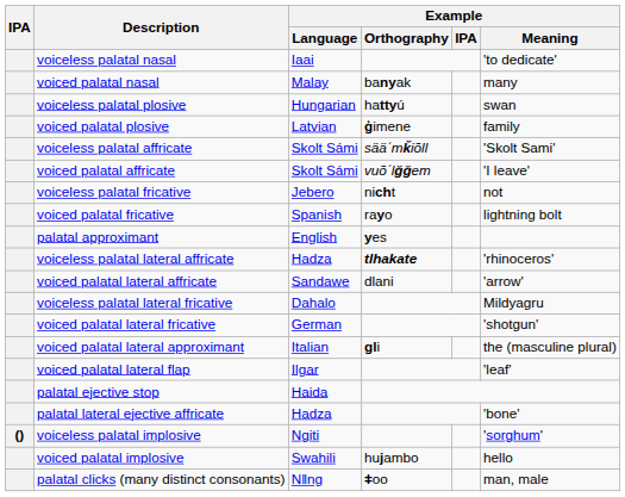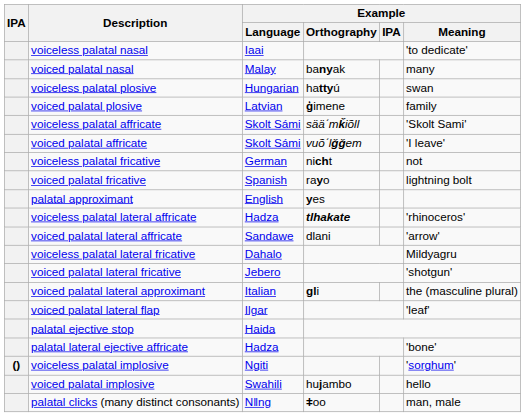 <table class=wikitable>
 <tr>
 <th rowspan="2">IPA</th>
 <th rowspan="2">Description</th>
 <th colspan="4">Example</th>
 </tr>
 <tr>
 <th>Language</th>
 <th>Orthography</th>
 <th>IPA</th>
 <th>Meaning</th>
 </tr>
 <tr>
 <th></th>
 <td><a href='#'>voiceless palatal nasal</a></td>
 <td><a href='#'>Iaai</a></td>
 <td colspan="2" align="center"></td>
 <td>'to dedicate'</td>
 </tr>
 <tr>
 <th></th>
 <td><a href='#'>voiced palatal nasal</a></td>
 <td><a href='#'>Malay</a></td>
 <td>ba<strong>ny</strong>ak</td>
 <td></td>
 <td>many</td>
 </tr>
 <tr>
 <th></th>
 <td><a href='#'>voiceless palatal plosive</a></td>
 <td><a href='#'>Hungarian</a></td>
 <td>ha<strong>tty</strong>ú</td>
 <td></td>
 <td>swan</td>
 </tr>
 <tr>
 <th></th>
 <td><a href='#'>voiced palatal plosive</a></td>
 <td><a href='#'>Latvian</a></td>
 <td><strong>ģ</strong>imene</td>
 <td></td>
 <td>family</td>
 </tr>
 <tr>
 <th></th>
 <td><a href='#'>voiceless palatal affricate</a></td>
 <td><a href='#'>Skolt Sámi</a></td>
 <td><em>sääˊm<strong>ǩ</strong>iõll</em></td>
 <td align="center"></td>
 <td>'Skolt Sami'</td>
 </tr>
 <tr>
 <th></th>
 <td><a href='#'>voiced palatal affricate</a></td>
 <td><a href='#'>Skolt Sámi</a></td>
 <td><em>vuõˊl<strong>ǧǧ</strong>em</em></td>
 <td align=center></td>
 <td>'I leave'</td>
 </tr>
 <tr>
 <th></th>
 <td><a href='#'>voiceless palatal fricative</a></td>
-<td><a href='#'>Jebero</a></td>
+<td><a href='#'>German</a></td>
 <td>ni<strong>ch</strong>t</td>
 <td></td>
 <td>not</td>
 </tr>
 <tr>
 <th></th>
 <td><a href='#'>voiced palatal fricative</a></td>
 <td><a href='#'>Spanish</a></td>
 <td>ra<strong>y</strong>o</td>
 <td></td>
 <td>lightning bolt</td>
 </tr>
 <tr>
 <th></th>
 <td><a href='#'>palatal approximant</a></td>
 <td><a href='#'>English</a></td>
 <td><strong>y</strong>es</td>
 <td></td>
 <td></td>
 </tr>
 <tr>
 <th></th>
 <td><a href='#'>voiceless palatal lateral affricate</a></td>
 <td><a href='#'>Hadza</a></td>
 <td><strong><em>tlh<strong>akate<em></td>
 <td></td>
 <td>'rhinoceros'</td>
 </tr>
 <tr>
 <th></th>
 <td><a href='#'>voiced palatal lateral affricate</a></td>
 <td><a href='#'>Sandawe</a></td>
 <td></em></strong>dl</strong>ani</em></td>
 <td></td>
 <td>'arrow'</td>
 </tr>
 <tr>
 <th></th>
 <td><a href='#'>voiceless palatal lateral fricative</a></td>
 <td><a href='#'>Dahalo</a></td>
 <td colspan=2 align=center></td>
 <td>Mildyagru</td>
 </tr>
 <tr>
 <th></th>
 <td><a href='#'>voiced palatal lateral fricative</a></td>
-<td><a href='#'>German</a></td>
+<td><a href='#'>Jebero</a></td>
 <td colspan=2 align=center></td>
 <td>'shotgun'</td>
 </tr>
 <tr>
 <th></th>
 <td><a href='#'>voiced palatal lateral approximant</a></td>
 <td><a href='#'>Italian</a></td>
 <td><strong>gl</strong>i</td>
 <td></td>
 <td>the (masculine plural)</td>
 </tr>
 <tr>
 <th></th>
 <td><a href='#'>voiced palatal lateral flap</a></td>
 <td><a href='#'>Ilgar</a></td>
 <td colspan=2 align=center></td>
 <td>'leaf'</td>
 </tr>
 <tr>
 <th></th>
 <td><a href='#'>palatal ejective stop</a></td>
 <td><a href='#'>Haida</a></td>
 <td colspan=3></td>
 </tr>
 <tr>
 <th></th>
 <td><a href='#'>palatal lateral ejective affricate</a></td>
 <td><a href='#'>Hadza</a></td>
 <td colspan=2 align=center></td>
 <td>'bone'</td>
 </tr>
 <tr>
 <th> ()</th>
 <td><a href='#'>voiceless palatal implosive</a></td>
 <td><a href='#'>Ngiti</a></td>
 <td></td>
 <td></td>
 <td>'<a href='#'>sorghum</a>'</td>
 </tr>
 <tr>
 <th></th>
 <td><a href='#'>voiced palatal implosive</a></td>
 <td><a href='#'>Swahili</a></td>
 <td>hu<strong>j</strong>ambo</td>
 <td></td>
 <td>hello</td>
 </tr>
 <tr>
 <th></th>
 <td><a href='#'>palatal clicks</a> (many distinct consonants)</td>
 <td><a href='#'>Nǁng</a></td>
 <td><strong>ǂ</strong>oo</td>
 <td></td>
 <td>man, male</td>
 </tr>
 </table>
